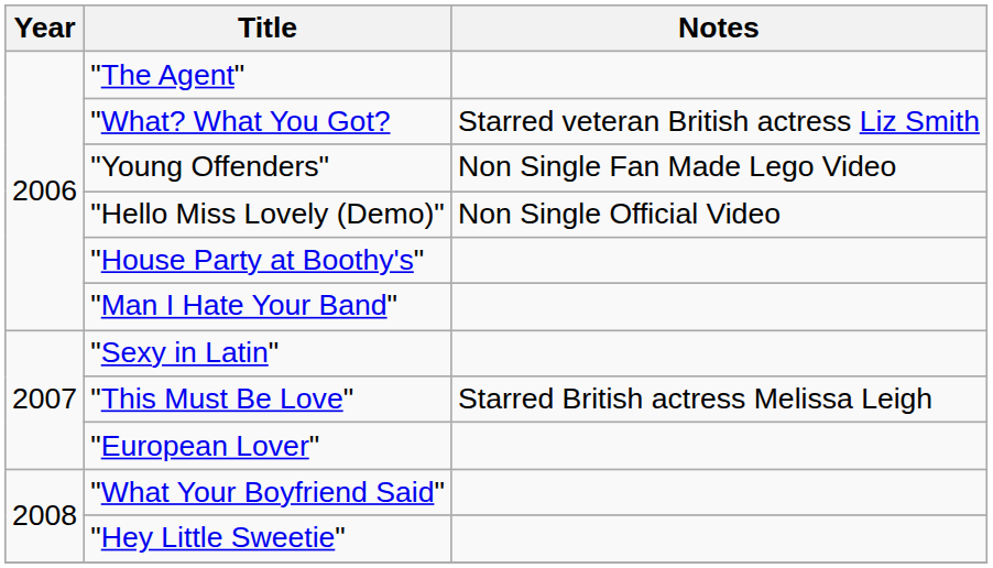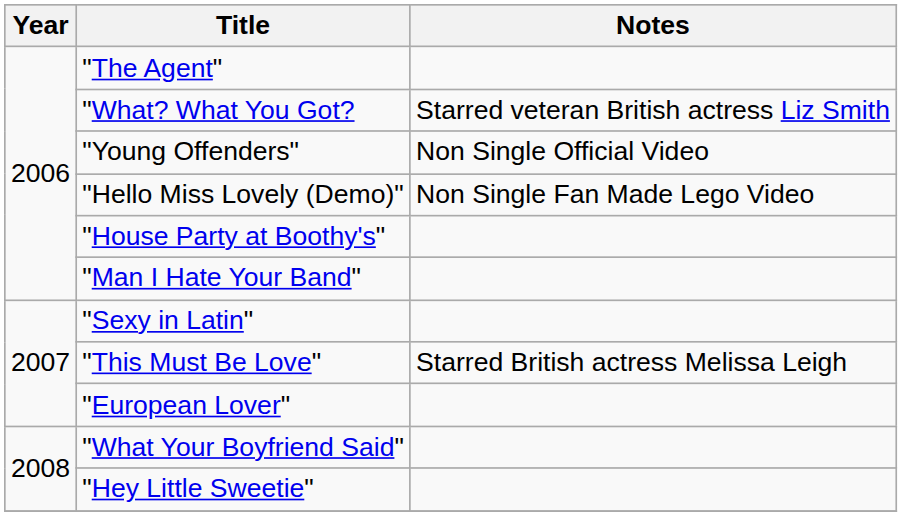 <table class="wikitable">
 <tr>
 <th>Year</th>
 <th>Title</th>
 <th>Notes</th>
 </tr>
 <tr>
 <td rowspan="6">2006</td>
 <td>"<a href='#'>The Agent</a>"</td>
 <td></td>
 </tr>
 <tr>
 <td>"<a href='#'>What? What You Got?</a></td>
 <td>Starred veteran British actress <a href='#'>Liz Smith</a></td>
 </tr>
 <tr>
 <td>"Young Offenders"</td>
-<td>Non Single Fan Made Lego Video</td>
+<td>Non Single Official Video</td>
 </tr>
 <tr>
 <td>"Hello Miss Lovely (Demo)"</td>
-<td>Non Single Official Video</td>
+<td>Non Single Fan Made Lego Video</td>
 </tr>
 <tr>
 <td>"<a href='#'>House Party at Boothy's</a>"</td>
 <td></td>
 </tr>
 <tr>
 <td>"<a href='#'>Man I Hate Your Band</a>"</td>
 <td></td>
 </tr>
 <tr>
 <td rowspan="3">2007</td>
 <td>"<a href='#'>Sexy in Latin</a>"</td>
 <td></td>
 </tr>
 <tr>
 <td>"<a href='#'>This Must Be Love</a>"</td>
 <td>Starred British actress Melissa Leigh</td>
 </tr>
 <tr>
 <td>"<a href='#'>European Lover</a>"</td>
 </tr>
 <tr>
 <td rowspan="2">2008</td>
 <td>"<a href='#'>What Your Boyfriend Said</a>"</td>
 <td></td>
 </tr>
 <tr>
 <td>"<a href='#'>Hey Little Sweetie</a>"</td>
 <td></td>
 </tr>
 <tr>
 </tr>
 </table>
